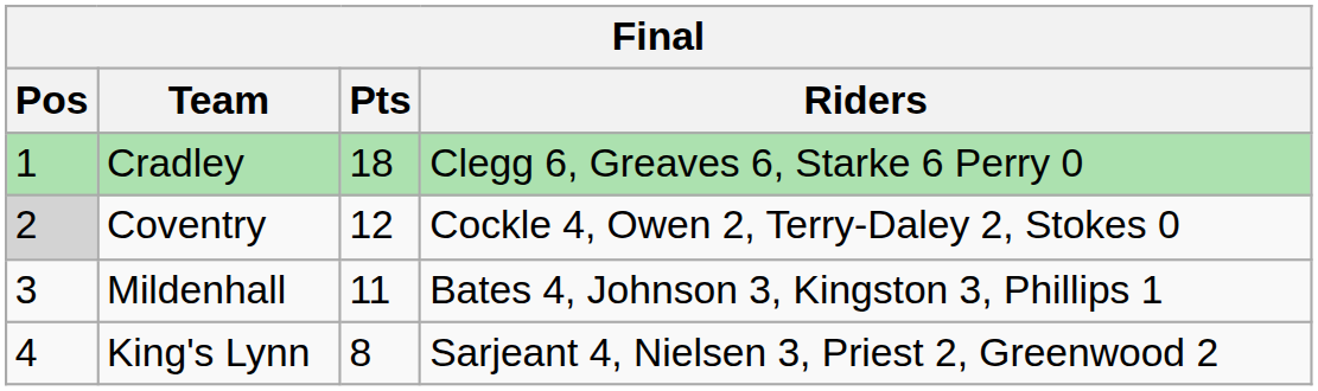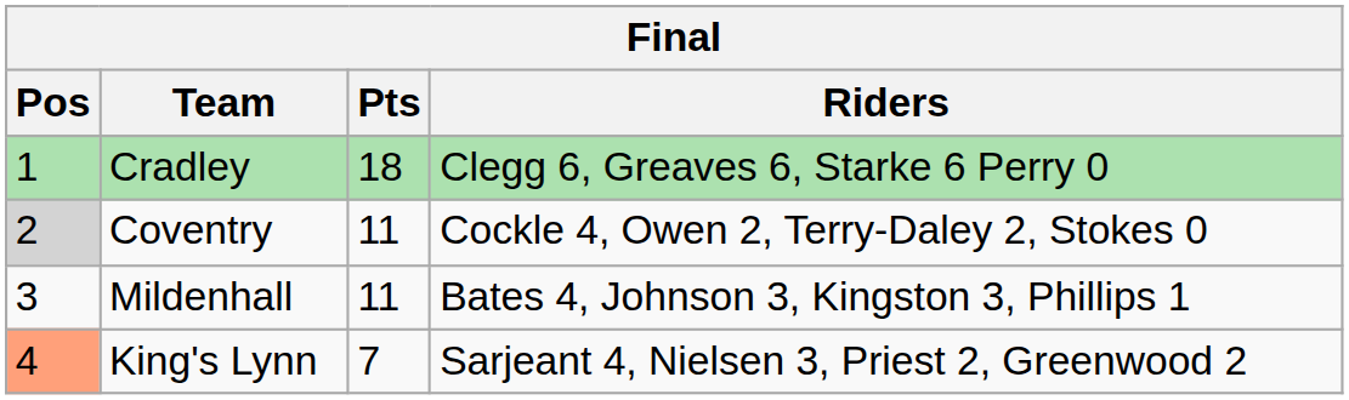 <table class="wikitable">
 <tr>
 <th colspan="4">Final</th>
 </tr>
 <tr>
 <th width=20>Pos</th>
 <th width=90>Team</th>
 <th width=20>Pts</th>
 <th width=350>Riders</th>
 </tr>
 <tr style="background:#ACE1AF;">
 <td>1</td>
 <td align=left>Cradley</td>
 <td>18</td>
 <td>Clegg 6, Greaves 6, Starke 6 Perry 0</td>
 </tr>
 <tr>
 <td style="background: lightgrey;">2</td>
 <td align=left>Coventry</td>
-<td>12</td>
+<td>11</td>
 <td>Cockle 4, Owen 2, Terry-Daley 2, Stokes 0</td>
 </tr>
 <tr>
 <td>3</td>
 <td align=left>Mildenhall</td>
 <td>11</td>
 <td>Bates 4, Johnson 3, Kingston 3, Phillips 1</td>
 </tr>
 <tr>
-<td>4</td>
+<td style="background: lightsalmon;">4</td>
 <td align=left>King's Lynn</td>
-<td>8</td>
+<td>7</td>
 <td>Sarjeant 4, Nielsen 3, Priest 2, Greenwood 2</td>
 </tr>
 </table>
